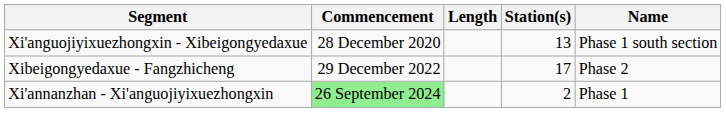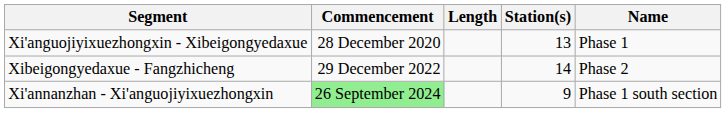 <table class="wikitable" style="border-collapse: collapse; text-align: right;">
 <tr>
 <th>Segment</th>
 <th>Commencement</th>
 <th>Length</th>
 <th>Station(s)</th>
 <th>Name</th>
 </tr>
 <tr>
 <td style="text-align: left;">Xi'anguojiyixuezhongxin - Xibeigongyedaxue</td>
 <td>28 December 2020</td>
 <td></td>
 <td>13</td>
-<td>Phase 1 south section</td>
+<td style="text-align: left;">Phase 1</td>
 </tr>
 <tr>
 <td style="text-align: left;">Xibeigongyedaxue - Fangzhicheng</td>
 <td>29 December 2022</td>
 <td></td>
-<td>17</td>
+<td>14</td>
 <td style="text-align: left;">Phase 2</td>
 </tr>
 <tr>
 <td style="text-align: left;">Xi'annanzhan - Xi'anguojiyixuezhongxin</td>
 <td style="background: lightgreen;">26 September 2024</td>
 <td></td>
-<td>2</td>
-<td style="text-align: left;">Phase 1</td>
+<td>9</td>
+<td>Phase 1 south section</td>
 </tr>
 </table>
